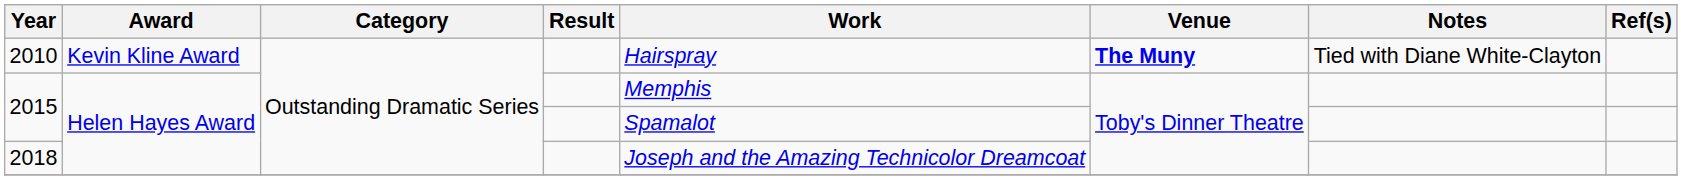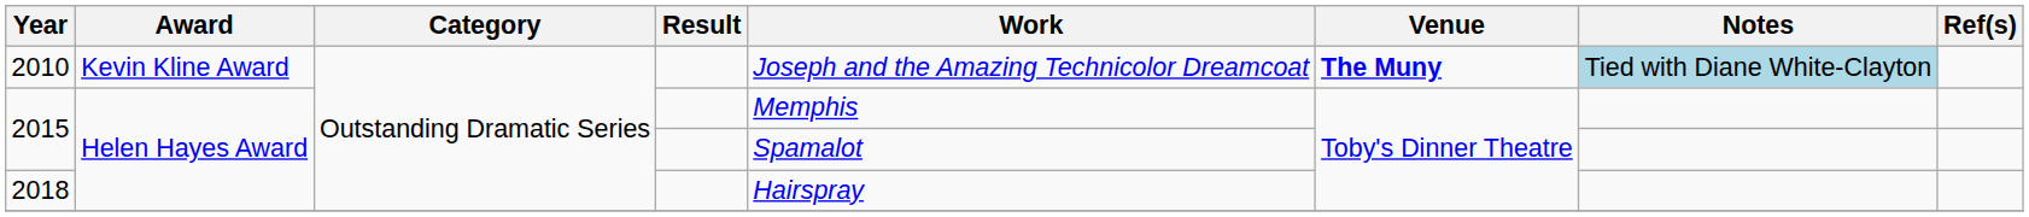 <table class="wikitable">
 <tr style="background:#ccc; text-align:center;">
 <th>Year</th>
 <th>Award</th>
 <th>Category</th>
 <th>Result</th>
 <th>Work</th>
 <th>Venue</th>
 <th>Notes</th>
 <th>Ref(s)</th>
 </tr>
 <tr>
 <td>2010</td>
 <td><a href='#'>Kevin Kline Award</a></td>
 <td rowspan="4">Outstanding Dramatic Series</td>
 <td></td>
-<td><a href='#'><em>Hairspray</em></a></td>
+<td><em><a href='#'>Joseph and the Amazing Technicolor Dreamcoat</a></em></td>
 <td><strong><a href='#'>The Muny</a></strong></td>
-<td>Tied with Diane White-Clayton</td>
+<td style="background: lightblue;">Tied with Diane White-Clayton</td>
 <td></td>
 </tr>
 <tr>
 <td rowspan="2">2015</td>
 <td rowspan="3"><a href='#'>Helen Hayes Award</a></td>
 <td></td>
 <td><em><a href='#'>Memphis</a></em></td>
 <td rowspan="3"><a href='#'>Toby's Dinner Theatre</a></td>
 <td></td>
 <td></td>
 </tr>
 <tr>
 <td></td>
 <td><em><a href='#'>Spamalot</a></em></td>
 <td></td>
 <td></td>
 </tr>
 <tr>
 <td>2018</td>
 <td></td>
-<td><em><a href='#'>Joseph and the Amazing Technicolor Dreamcoat</a></em></td>
+<td><a href='#'><em>Hairspray</em></a></td>
 <td></td>
 <td></td>
 </tr>
 <tr>
 </tr>
 </table>
